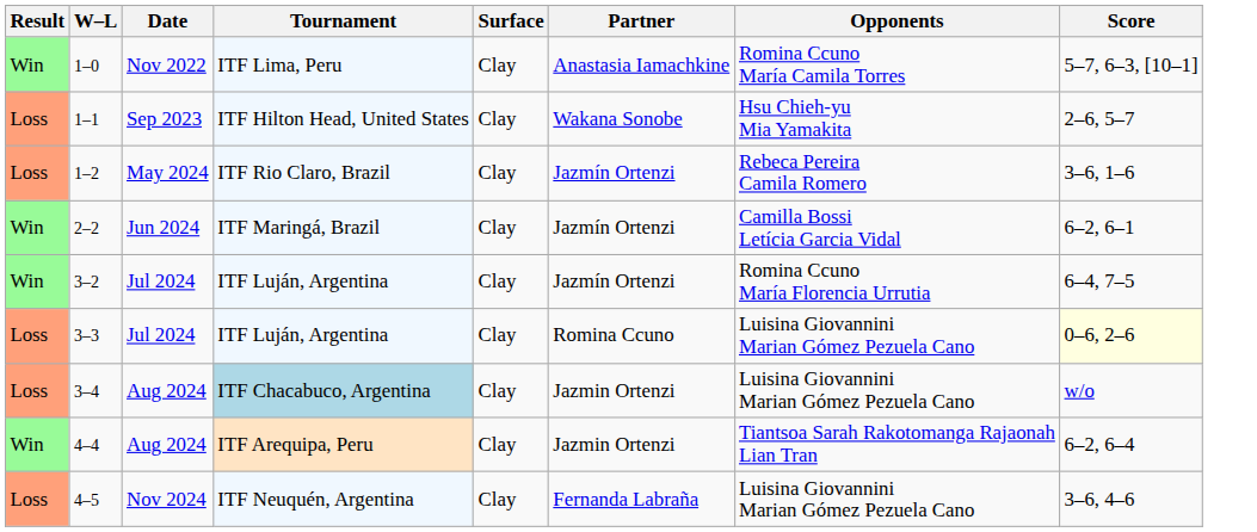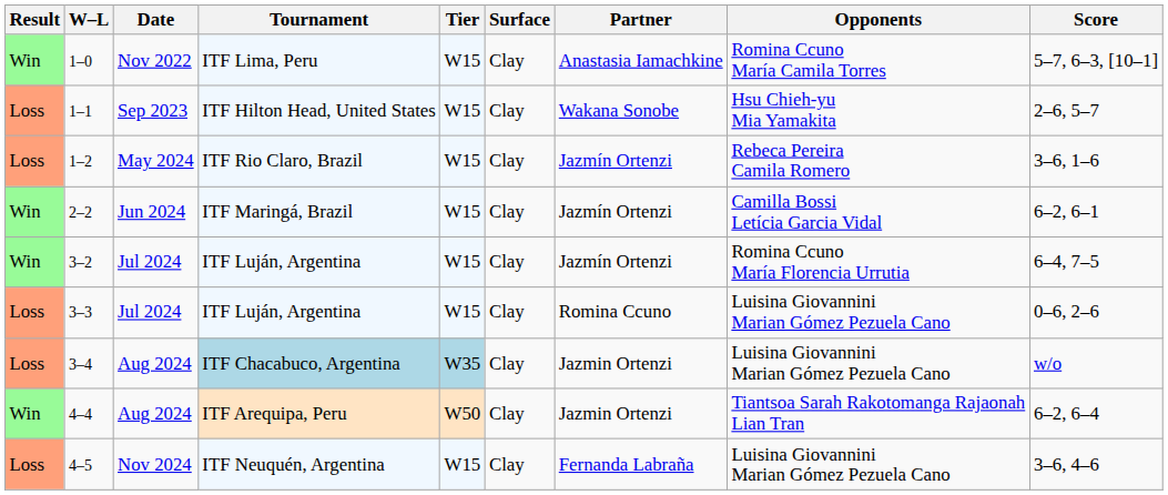 <table class="sortable wikitable">
 <tr>
 <th>Result</th>
 <th class="unsortable">W–L</th>
 <th>Date</th>
 <th>Tournament</th>
+<th>Tier</th>
 <th>Surface</th>
 <th>Partner</th>
 <th>Opponents</th>
 <th class="unsortable">Score</th>
 </tr>
 <tr>
 <td style="background:#98fb98;">Win</td>
 <td><small>1–0</small></td>
 <td><a href='#'>Nov 2022</a></td>
 <td style="background:#f0f8ff;">ITF Lima, Peru</td>
+<td style="background:#f0f8ff;">W15</td>
 <td>Clay</td>
 <td> <a href='#'>Anastasia Iamachkine</a></td>
 <td> <a href='#'>Romina Ccuno</a> <br>  <a href='#'>María Camila Torres</a></td>
 <td>5–7, 6–3, [10–1]</td>
 </tr>
 <tr>
 <td style="background:#ffa07a;">Loss</td>
 <td><small>1–1</small></td>
 <td><a href='#'>Sep 2023</a></td>
 <td style="background:#f0f8ff;">ITF Hilton Head, United States</td>
+<td style="background:#f0f8ff;">W15</td>
 <td>Clay</td>
 <td> <a href='#'>Wakana Sonobe</a></td>
 <td> <a href='#'>Hsu Chieh-yu</a> <br>  <a href='#'>Mia Yamakita</a></td>
 <td>2–6, 5–7</td>
 </tr>
 <tr>
 <td style="background:#ffa07a;">Loss</td>
 <td><small>1–2</small></td>
 <td><a href='#'>May 2024</a></td>
 <td style="background:#f0f8ff;">ITF Rio Claro, Brazil</td>
+<td style="background:#f0f8ff;">W15</td>
 <td>Clay</td>
 <td> <a href='#'>Jazmín Ortenzi</a></td>
 <td> <a href='#'>Rebeca Pereira</a> <br>  <a href='#'>Camila Romero</a></td>
 <td>3–6, 1–6</td>
 </tr>
 <tr>
 <td style="background:#98fb98;">Win</td>
 <td><small>2–2</small></td>
 <td><a href='#'>Jun 2024</a></td>
 <td style="background:#f0f8ff;">ITF Maringá, Brazil</td>
+<td style="background:#f0f8ff;">W15</td>
 <td>Clay</td>
 <td> Jazmín Ortenzi</td>
 <td> <a href='#'>Camilla Bossi</a> <br>  <a href='#'>Letícia Garcia Vidal</a></td>
 <td>6–2, 6–1</td>
 </tr>
 <tr>
 <td style="background:#98fb98;">Win</td>
 <td><small>3–2</small></td>
 <td><a href='#'>Jul 2024</a></td>
 <td style="background:#f0f8ff;">ITF Luján, Argentina</td>
+<td style="background:#f0f8ff;">W15</td>
 <td>Clay</td>
 <td> Jazmín Ortenzi</td>
 <td> Romina Ccuno <br>  <a href='#'>María Florencia Urrutia</a></td>
 <td>6–4, 7–5</td>
 </tr>
 <tr>
 <td style="background:#ffa07a;">Loss</td>
 <td><small>3–3</small></td>
 <td><a href='#'>Jul 2024</a></td>
 <td style="background:#f0f8ff;">ITF Luján, Argentina</td>
+<td style="background:#f0f8ff;">W15</td>
 <td>Clay</td>
 <td> Romina Ccuno</td>
 <td> Luisina Giovannini <br>  <a href='#'>Marian Gómez Pezuela Cano</a></td>
-<td style="background: lightyellow;">0–6, 2–6</td>
+<td>0–6, 2–6</td>
 </tr>
 <tr>
 <td style="background:#ffa07a;">Loss</td>
 <td><small>3–4</small></td>
 <td><a href='#'>Aug 2024</a></td>
 <td style="background:lightblue;">ITF Chacabuco, Argentina</td>
+<td style="background:lightblue;">W35</td>
 <td>Clay</td>
 <td> Jazmin Ortenzi</td>
 <td> Luisina Giovannini <br>  Marian Gómez Pezuela Cano</td>
 <td><a href='#'>w/o</a></td>
 </tr>
 <tr>
 <td style="background:#98fb98;">Win</td>
 <td><small>4–4</small></td>
 <td><a href='#'>Aug 2024</a></td>
 <td style="background:#ffe4c4;">ITF Arequipa, Peru</td>
+<td style="background:#ffe4c4;">W50</td>
 <td>Clay</td>
 <td> Jazmin Ortenzi</td>
 <td> <a href='#'>Tiantsoa Sarah Rakotomanga Rajaonah</a> <br>  <a href='#'>Lian Tran</a></td>
 <td>6–2, 6–4</td>
 </tr>
 <tr>
 <td style="background:#ffa07a;">Loss</td>
 <td><small>4–5</small></td>
 <td><a href='#'>Nov 2024</a></td>
 <td style="background:#f0f8ff;">ITF Neuquén, Argentina</td>
+<td style="background:#f0f8ff;">W15</td>
 <td>Clay</td>
 <td> <a href='#'>Fernanda Labraña</a></td>
 <td> Luisina Giovannini <br>  Marian Gómez Pezuela Cano</td>
 <td>3–6, 4–6</td>
 </tr>
 </table>
